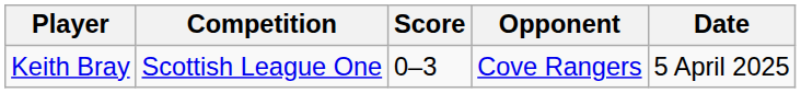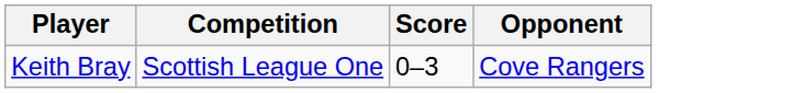 <table class="wikitable">
 <tr>
 <th>Player</th>
 <th>Competition</th>
 <th>Score</th>
 <th>Opponent</th>
-<th>Date</th>
 </tr>
 <tr>
 <td> <a href='#'>Keith Bray</a></td>
 <td><a href='#'>Scottish League One</a></td>
 <td>0–3</td>
 <td><a href='#'>Cove Rangers</a></td>
-<td>5 April 2025</td>
 </tr>
 </table>
